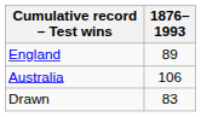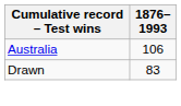 <table class="wikitable" style="text-align:center;">
 <tr>
 <th width="150">Cumulative record – Test wins</th>
 <th width="50">1876–1993</th>
-</tr>
-<tr>
-<td style="text-align:left;"><a href='#'>England</a></td>
-<td>89</td>
 </tr>
 <tr>
 <td style="text-align:left;"><a href='#'>Australia</a></td>
 <td>106</td>
 </tr>
 <tr>
 <td style="text-align:left;">Drawn</td>
 <td>83</td>
 </tr>
 </table>
